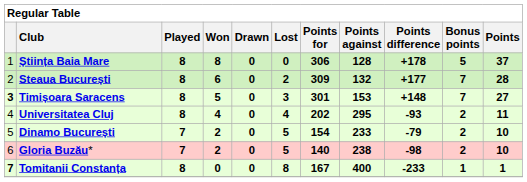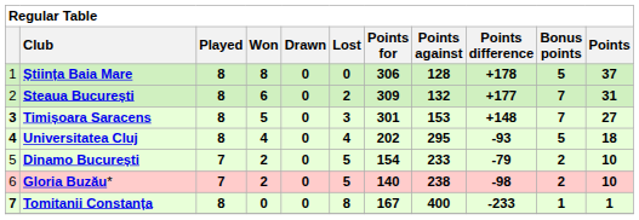 <table class="wikitable" style="float:left; margin-right:15px; text-align: centre;">
 <tr>
 <td colspan="11" bgcolor="#ffffff" cellpadding="0" cellspacing="0"><strong>Regular Table</strong></td>
 </tr>
 <tr>
 <th bgcolor="#efefef" width="10"></th>
 <th bgcolor="#efefef" style="text-align:left" width="200">Club</th>
 <th bgcolor="#efefef" width="20">Played</th>
 <th bgcolor="#efefef" width="20">Won</th>
 <th bgcolor="#efefef" width="20">Drawn</th>
 <th bgcolor="#efefef" width="20">Lost</th>
 <th bgcolor="#efefef" width="20">Points for</th>
 <th bgcolor="#efefef" width="20">Points against</th>
 <th bgcolor="#efefef" width="20">Points difference</th>
 <th bgcolor="#efefef" width="20">Bonus points</th>
 <th bgcolor="#efefef" width="20">Points</th>
 </tr>
 <tr bgcolor=#d0f0c0 align=center>
 <td>1</td>
 <td align=left><strong><a href='#'>Știința Baia Mare</a></strong></td>
 <td><strong>8</strong></td>
 <td><strong>8</strong></td>
 <td><strong>0</strong></td>
 <td><strong>0</strong></td>
 <td><strong>306</strong></td>
 <td><strong>128</strong></td>
 <td><strong>+178</strong></td>
 <td><strong>5</strong></td>
 <td><strong>37</strong></td>
 </tr>
 <tr bgcolor=#d0f0c0 align=center>
 <td>2</td>
 <td align=left><strong><a href='#'>Steaua București</a></strong></td>
 <td><strong>8</strong></td>
 <td><strong>6</strong></td>
 <td><strong>0</strong></td>
 <td><strong>2</strong></td>
 <td><strong>309</strong></td>
 <td><strong>132</strong></td>
 <td><strong>+177</strong></td>
 <td><strong>7</strong></td>
-<td><strong>28</strong></td>
+<td><strong>31</strong></td>
 </tr>
 <tr bgcolor=#e8ffd8 align=center>
 <td><strong>3</strong></td>
 <td align=left><strong><a href='#'>Timișoara Saracens</a></strong></td>
 <td><strong>8</strong></td>
 <td><strong>5</strong></td>
 <td><strong>0</strong></td>
 <td><strong>3</strong></td>
 <td><strong>301</strong></td>
 <td><strong>153</strong></td>
 <td><strong>+148</strong></td>
 <td><strong>7</strong></td>
 <td><strong>27</strong></td>
 </tr>
 <tr bgcolor=#e8ffd8  align=center>
-<td>4</td>
+<td><strong>4</strong></td>
 <td align=left><strong><a href='#'>Universitatea Cluj</a> </strong></td>
 <td><strong>8</strong></td>
 <td><strong>4</strong></td>
 <td><strong>0</strong></td>
 <td><strong>4</strong></td>
 <td><strong>202</strong></td>
 <td><strong>295</strong></td>
 <td><strong>-93</strong></td>
-<td><strong>2</strong></td>
-<td><strong>11</strong></td>
+<td><strong>5</strong></td>
+<td><strong>18</strong></td>
 </tr>
 <tr bgcolor=#e8ffd8  align=center>
 <td>5</td>
 <td align=left><strong><a href='#'>Dinamo București</a></strong></td>
 <td><strong>7</strong></td>
 <td><strong>2</strong></td>
 <td><strong>0</strong></td>
 <td><strong>5</strong></td>
 <td><strong>154</strong></td>
 <td><strong>233</strong></td>
 <td><strong>-79</strong></td>
 <td><strong>2</strong></td>
 <td><strong>10</strong></td>
 </tr>
 <tr bgcolor=#ffcccb align=center>
 <td>6</td>
 <td align=left><strong><a href='#'>Gloria Buzău</a></strong>*</td>
 <td><strong>7</strong></td>
 <td><strong>2</strong></td>
 <td><strong>0</strong></td>
 <td><strong>5</strong></td>
 <td><strong>140</strong></td>
 <td><strong>238</strong></td>
 <td><strong>-98</strong></td>
 <td><strong>2</strong></td>
 <td><strong>10</strong></td>
 </tr>
 <tr - bgcolor=#e8ffd8 align=center align=center>
 <td><strong>7</strong></td>
 <td align=left><strong><a href='#'>Tomitanii Constanța</a></strong></td>
 <td><strong>8</strong></td>
 <td><strong>0</strong></td>
 <td><strong>0</strong></td>
 <td><strong>8</strong></td>
 <td><strong>167</strong></td>
 <td><strong>400</strong></td>
 <td><strong>-233</strong></td>
 <td><strong>1</strong></td>
 <td><strong>1</strong></td>
 </tr>
 <tr>
 </tr>
 </table>
